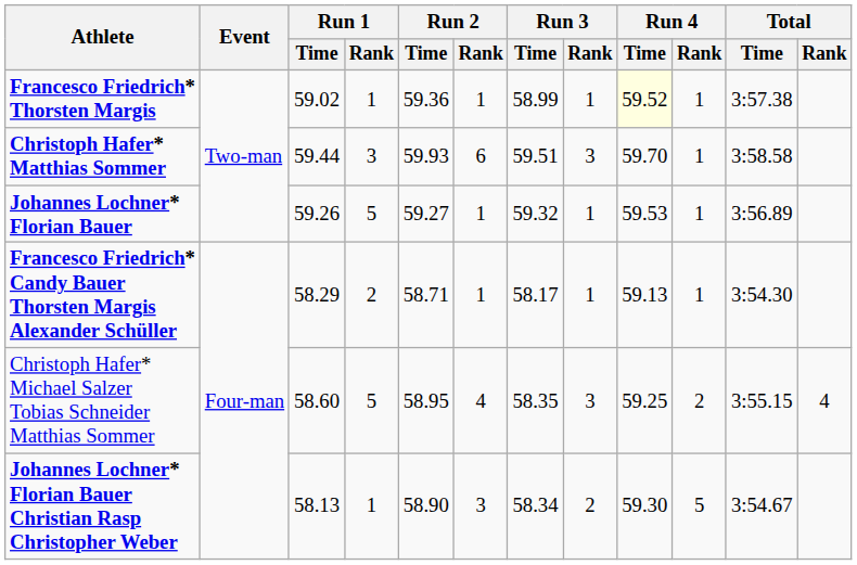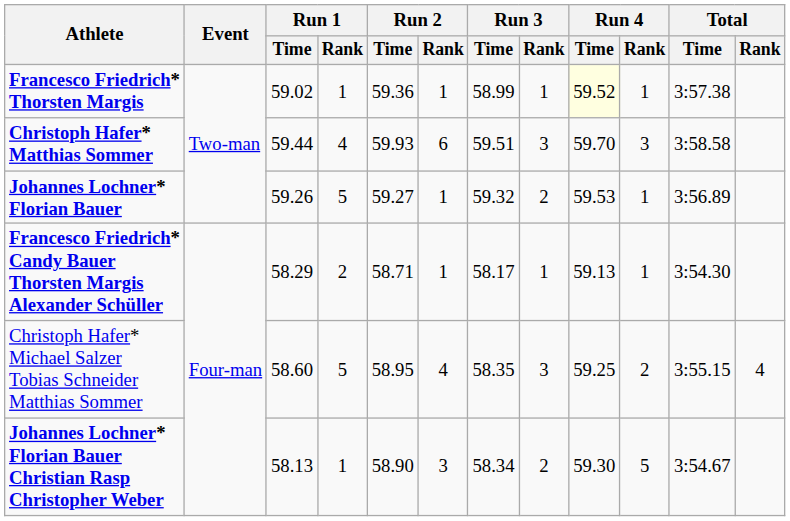 <table class="wikitable" style="font-size:90%">
 <tr>
 <th rowspan="2">Athlete</th>
 <th rowspan="2">Event</th>
 <th colspan="2">Run 1</th>
 <th colspan="2">Run 2</th>
 <th colspan="2">Run 3</th>
 <th colspan="2">Run 4</th>
 <th colspan="2">Total</th>
 </tr>
 <tr style="font-size:95%">
 <th>Time</th>
 <th>Rank</th>
 <th>Time</th>
 <th>Rank</th>
 <th>Time</th>
 <th>Rank</th>
 <th>Time</th>
 <th>Rank</th>
 <th>Time</th>
 <th>Rank</th>
 </tr>
 <tr align=center>
 <td align=left><strong><a href='#'>Francesco Friedrich</a>*<br><a href='#'>Thorsten Margis</a></strong></td>
 <td align=left rowspan=3><a href='#'>Two-man</a></td>
 <td>59.02</td>
 <td>1</td>
 <td>59.36</td>
 <td>1</td>
 <td>58.99</td>
 <td>1</td>
 <td style="background: lightyellow;">59.52</td>
 <td>1</td>
 <td>3:57.38</td>
 <td></td>
 </tr>
 <tr align=center>
 <td align=left><strong><a href='#'>Christoph Hafer</a>*<br><a href='#'>Matthias Sommer</a></strong></td>
 <td>59.44</td>
-<td>3</td>
+<td>4</td>
 <td>59.93</td>
 <td>6</td>
 <td>59.51</td>
 <td>3</td>
 <td>59.70</td>
-<td>1</td>
+<td>3</td>
 <td>3:58.58</td>
 <td></td>
 </tr>
 <tr align=center>
 <td align=left><strong><a href='#'>Johannes Lochner</a>*<br><a href='#'>Florian Bauer</a></strong></td>
 <td>59.26</td>
 <td>5</td>
 <td>59.27</td>
 <td>1</td>
 <td>59.32</td>
-<td>1</td>
+<td>2</td>
 <td>59.53</td>
 <td>1</td>
 <td>3:56.89</td>
 <td></td>
 </tr>
 <tr align=center>
 <td align=left><strong><a href='#'>Francesco Friedrich</a>*<br><a href='#'>Candy Bauer</a><br><a href='#'>Thorsten Margis</a><br><a href='#'>Alexander Schüller</a></strong></td>
 <td align=left rowspan=3><a href='#'>Four-man</a></td>
 <td>58.29</td>
 <td>2</td>
 <td>58.71</td>
 <td>1</td>
 <td>58.17</td>
 <td>1</td>
 <td>59.13</td>
 <td>1</td>
 <td>3:54.30</td>
 <td></td>
 </tr>
 <tr align=center>
 <td align=left><a href='#'>Christoph Hafer</a>*<br><a href='#'>Michael Salzer</a><br><a href='#'>Tobias Schneider</a><br><a href='#'>Matthias Sommer</a></td>
 <td>58.60</td>
 <td>5</td>
 <td>58.95</td>
 <td>4</td>
 <td>58.35</td>
 <td>3</td>
 <td>59.25</td>
 <td>2</td>
 <td>3:55.15</td>
 <td>4</td>
 </tr>
 <tr align=center>
 <td align=left><strong><a href='#'>Johannes Lochner</a>*<br><a href='#'>Florian Bauer</a><br><a href='#'>Christian Rasp</a><br><a href='#'>Christopher Weber</a></strong></td>
 <td>58.13</td>
 <td>1</td>
 <td>58.90</td>
 <td>3</td>
 <td>58.34</td>
 <td>2</td>
 <td>59.30</td>
 <td>5</td>
 <td>3:54.67</td>
 <td></td>
 </tr>
 </table>
